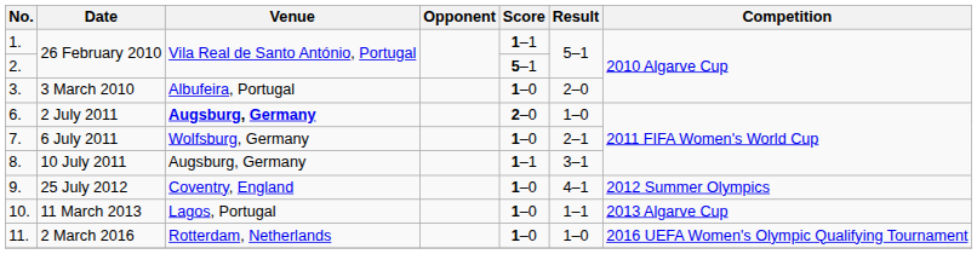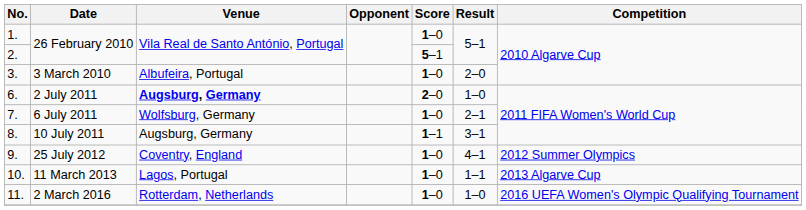 <table class="wikitable">
 <tr>
 <th>No.</th>
 <th>Date</th>
 <th>Venue</th>
 <th>Opponent</th>
 <th>Score</th>
 <th>Result</th>
 <th>Competition</th>
 </tr>
 <tr>
 <td>1.</td>
 <td rowspan=2>26 February 2010</td>
 <td rowspan=2><a href='#'>Vila Real de Santo António</a>, <a href='#'>Portugal</a></td>
 <td rowspan=2></td>
-<td align=center><strong>1</strong>–1</td>
+<td align=center><strong>1</strong>–0</td>
 <td rowspan=2 align=center>5–1</td>
 <td rowspan=3><a href='#'>2010 Algarve Cup</a></td>
 </tr>
 <tr>
 <td>2.</td>
 <td align=center><strong>5</strong>–1</td>
 </tr>
 <tr>
 <td>3.</td>
 <td>3 March 2010</td>
 <td><a href='#'>Albufeira</a>, Portugal</td>
 <td></td>
 <td align=center><strong>1</strong>–0</td>
 <td align=center>2–0</td>
 </tr>
 <tr>
 <td>6.</td>
 <td>2 July 2011</td>
 <td><strong><a href='#'>Augsburg</a>, <a href='#'>Germany</a></strong></td>
 <td></td>
 <td align=center><strong>2</strong>–0</td>
 <td align=center>1–0</td>
 <td rowspan=3><a href='#'>2011 FIFA Women's World Cup</a></td>
 </tr>
 <tr>
 <td>7.</td>
 <td>6 July 2011</td>
 <td><a href='#'>Wolfsburg</a>, Germany</td>
 <td></td>
 <td align=center><strong>1</strong>–0</td>
 <td align=center>2–1</td>
 </tr>
 <tr>
 <td>8.</td>
 <td>10 July 2011</td>
 <td>Augsburg, Germany</td>
 <td></td>
 <td align=center><strong>1</strong>–1</td>
 <td align=center>3–1</td>
 </tr>
 <tr>
 <td>9.</td>
 <td>25 July 2012</td>
 <td><a href='#'>Coventry</a>, <a href='#'>England</a></td>
 <td></td>
 <td align=center><strong>1</strong>–0</td>
 <td align=center>4–1</td>
 <td><a href='#'>2012 Summer Olympics</a></td>
 </tr>
 <tr>
 <td>10.</td>
 <td>11 March 2013</td>
 <td><a href='#'>Lagos</a>, Portugal</td>
 <td></td>
 <td align=center><strong>1</strong>–0</td>
 <td align=center>1–1</td>
 <td><a href='#'>2013 Algarve Cup</a></td>
 </tr>
 <tr>
 <td>11.</td>
 <td>2 March 2016</td>
 <td><a href='#'>Rotterdam</a>, <a href='#'>Netherlands</a></td>
 <td></td>
 <td align=center><strong>1</strong>–0</td>
 <td align=center>1–0</td>
 <td><a href='#'>2016 UEFA Women's Olympic Qualifying Tournament</a></td>
 </tr>
 <tr>
 </tr>
 </table>
